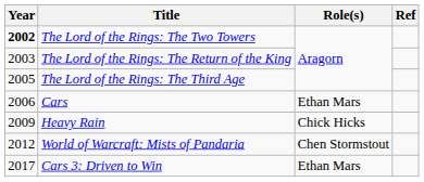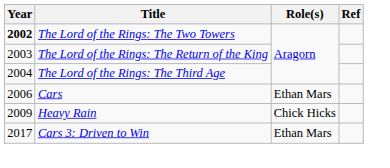 <table class="wikitable plainrowheaders sortable">
 <tr>
 <th scope="col">Year</th>
 <th scope="col">Title</th>
 <th scope="col">Role(s)</th>
 <th scope="col" class="unsortable">Ref</th>
 </tr>
 <tr>
 <td><strong>2002</strong></td>
 <td><em><a href='#'>The Lord of the Rings: The Two Towers</a></em></td>
 <td rowspan=3><a href='#'>Aragorn</a></td>
 <td></td>
 </tr>
 <tr>
 <td>2003</td>
 <td><em><a href='#'>The Lord of the Rings: The Return of the King</a></em></td>
 <td></td>
 </tr>
 <tr>
-<td>2005</td>
+<td>2004</td>
 <td><em><a href='#'>The Lord of the Rings: The Third Age</a></em></td>
 <td></td>
 </tr>
 <tr>
 <td>2006</td>
 <td><em><a href='#'>Cars</a></em></td>
 <td>Ethan Mars</td>
 <td></td>
 </tr>
 <tr>
 <td>2009</td>
 <td><em><a href='#'>Heavy Rain</a></em></td>
 <td>Chick Hicks</td>
 <td></td>
 </tr>
 <tr>
-<td>2012</td>
-<td><em><a href='#'>World of Warcraft: Mists of Pandaria</a></em></td>
-<td>Chen Stormstout</td>
-<td></td>
-</tr>
-<tr>
 <td>2017</td>
 <td><em><a href='#'>Cars 3: Driven to Win</a></em></td>
 <td>Ethan Mars</td>
 <td></td>
 </tr>
 </table>
